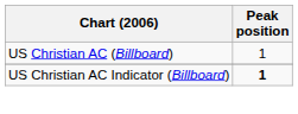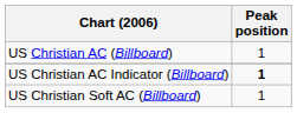 <table class="wikitable sortable plainrowheaders" style="text-align:center">
 <tr>
 <th scope="col">Chart (2006)</th>
 <th scope="col">Peak<br> position</th>
 </tr>
 <tr>
 <td align="left">US <a href='#'>Christian AC</a> (<em><a href='#'>Billboard</a></em>)</td>
 <td>1</td>
 </tr>
 <tr>
 </tr>
 <tr>
 </tr>
 <tr>
 <td align="left">US Christian AC Indicator (<em><a href='#'>Billboard</a></em>)</td>
 <td align="center"><strong>1</strong></td>
 </tr>
+<tr>
+<td align="left">US Christian Soft AC (<em><a href='#'>Billboard</a></em>)</td>
+<td align="center">1</td>
+</tr>
 </table>
